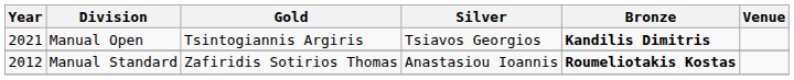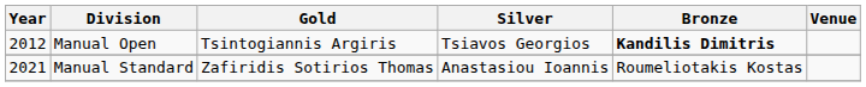 <table class="wikitable sortable" style="text-align: left;">
 <tr>
 <th>Year</th>
 <th>Division</th>
 <th> Gold</th>
 <th> Silver</th>
 <th> Bronze</th>
 <th>Venue</th>
 </tr>
 <tr>
-<td>2021</td>
+<td>2012</td>
 <td>Manual Open</td>
 <td> Tsintogiannis Argiris</td>
 <td> Tsiavos Georgios</td>
 <td><strong> Kandilis Dimitris</strong></td>
 <td></td>
 </tr>
 <tr>
 </tr>
 <tr>
-<td>2012</td>
+<td>2021</td>
 <td>Manual Standard</td>
 <td> Zafiridis Sotirios Thomas</td>
 <td> Anastasiou Ioannis</td>
-<td><strong> Roumeliotakis Kostas</strong></td>
+<td> Roumeliotakis Kostas</td>
 <td></td>
 </tr>
 <tr>
 </tr>
 </table>
